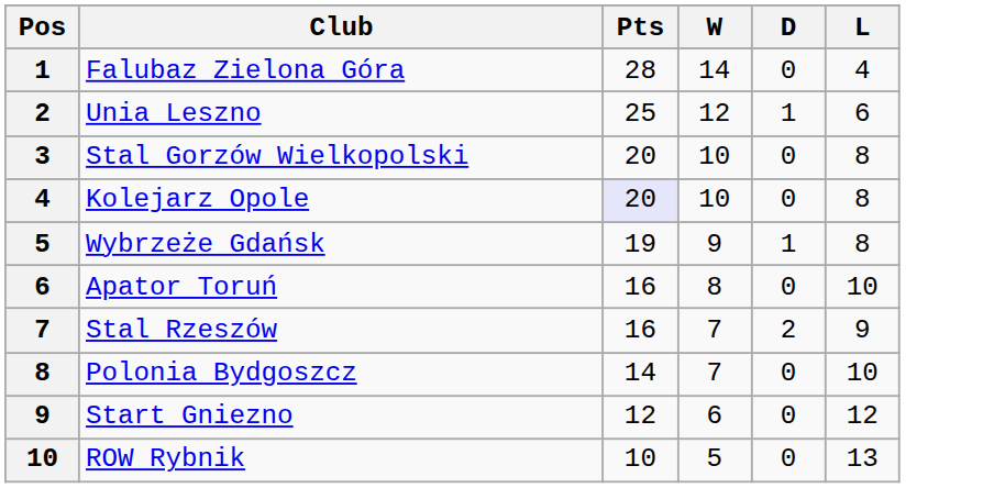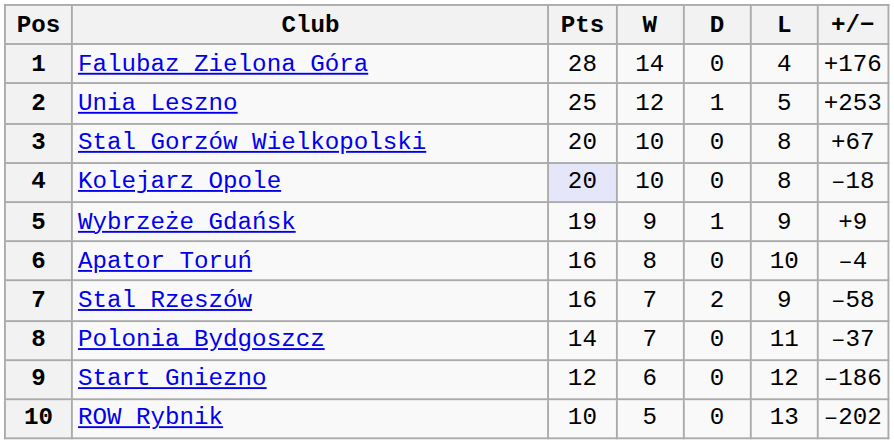 <table class="wikitable">
 <tr>
 <th width=30>Pos</th>
 <th width=250>Club</th>
 <th width=30>Pts</th>
 <th width=30>W</th>
 <th width=30>D</th>
 <th width=30>L</th>
+<th width=30>+/−</th>
 </tr>
 <tr align=center>
 <th>1</th>
 <td align=left><a href='#'>Falubaz Zielona Góra</a></td>
 <td>28</td>
 <td>14</td>
 <td>0</td>
 <td>4</td>
+<td>+176</td>
 </tr>
 <tr align=center>
 <th>2</th>
 <td align=left><a href='#'>Unia Leszno</a></td>
 <td>25</td>
 <td>12</td>
 <td>1</td>
-<td>6</td>
+<td>5</td>
+<td>+253</td>
 </tr>
 <tr align=center>
 <th>3</th>
 <td align=left><a href='#'>Stal Gorzów Wielkopolski</a></td>
 <td>20</td>
 <td>10</td>
 <td>0</td>
 <td>8</td>
+<td>+67</td>
 </tr>
 <tr align=center>
 <th>4</th>
 <td align=left><a href='#'>Kolejarz Opole</a></td>
 <td style="background: lavender;">20</td>
 <td>10</td>
 <td>0</td>
 <td>8</td>
+<td>–18</td>
 </tr>
 <tr align=center>
 <th>5</th>
 <td align=left><a href='#'>Wybrzeże Gdańsk</a></td>
 <td>19</td>
 <td>9</td>
 <td>1</td>
-<td>8</td>
+<td>9</td>
+<td>+9</td>
 </tr>
 <tr align=center>
 <th>6</th>
 <td align=left><a href='#'>Apator Toruń</a></td>
 <td>16</td>
 <td>8</td>
 <td>0</td>
 <td>10</td>
+<td>–4</td>
 </tr>
 <tr align=center>
 <th>7</th>
 <td align=left><a href='#'>Stal Rzeszów</a></td>
 <td>16</td>
 <td>7</td>
 <td>2</td>
 <td>9</td>
+<td>–58</td>
 </tr>
 <tr align=center>
 <th>8</th>
 <td align=left><a href='#'>Polonia Bydgoszcz</a></td>
 <td>14</td>
 <td>7</td>
 <td>0</td>
-<td>10</td>
+<td>11</td>
+<td>–37</td>
 </tr>
 <tr align=center>
 <th>9</th>
 <td align=left><a href='#'>Start Gniezno</a></td>
 <td>12</td>
 <td>6</td>
 <td>0</td>
 <td>12</td>
+<td>–186</td>
 </tr>
 <tr align=center>
 <th>10</th>
 <td align=left><a href='#'>ROW Rybnik</a></td>
 <td>10</td>
 <td>5</td>
 <td>0</td>
 <td>13</td>
+<td>–202</td>
 </tr>
 </table>
